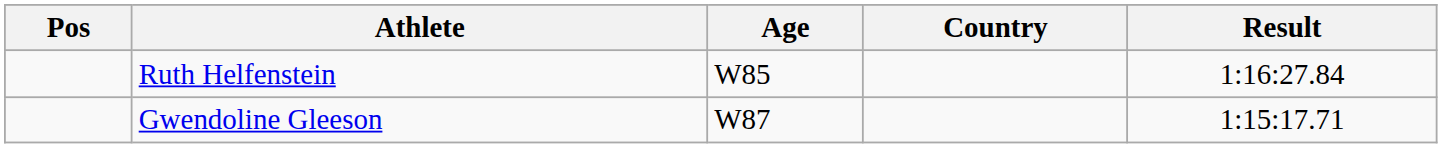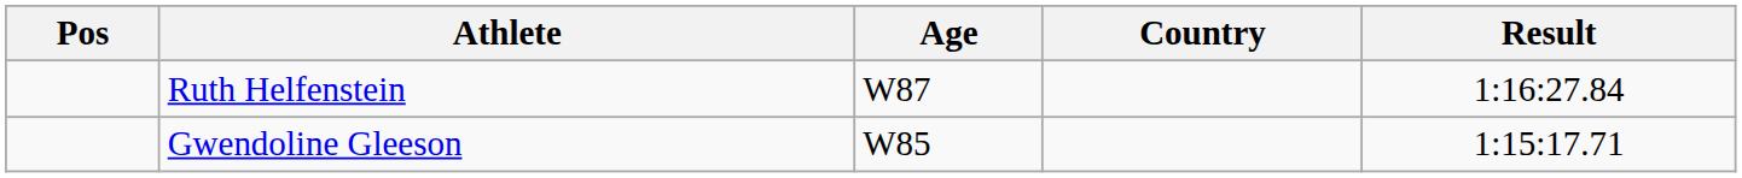 <table class="wikitable"  style="text-align:center; width:50%;">
 <tr>
 <th>Pos</th>
 <th>Athlete</th>
 <th>Age</th>
 <th>Country</th>
 <th>Result</th>
 </tr>
 <tr>
 <td align=center></td>
 <td align=left><a href='#'>Ruth Helfenstein</a></td>
-<td align=left>W85</td>
+<td align=left>W87</td>
 <td align=left></td>
 <td>1:16:27.84</td>
 </tr>
 <tr>
 <td align=center></td>
 <td align=left><a href='#'>Gwendoline Gleeson</a></td>
-<td align=left>W87</td>
+<td align=left>W85</td>
 <td align=left></td>
 <td>1:15:17.71</td>
 </tr>
 </table>
